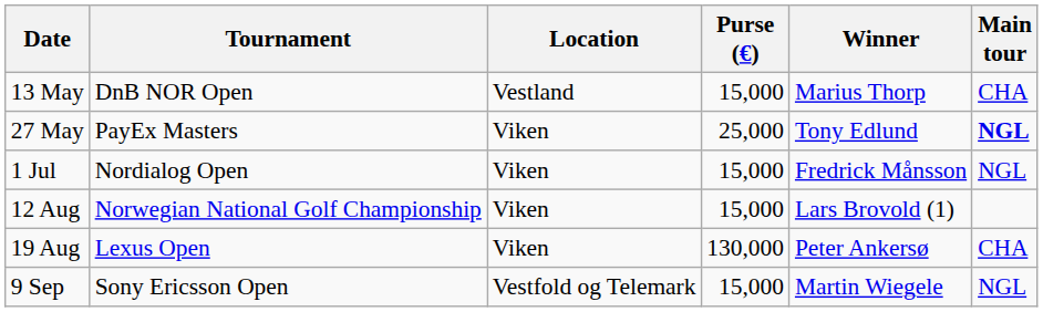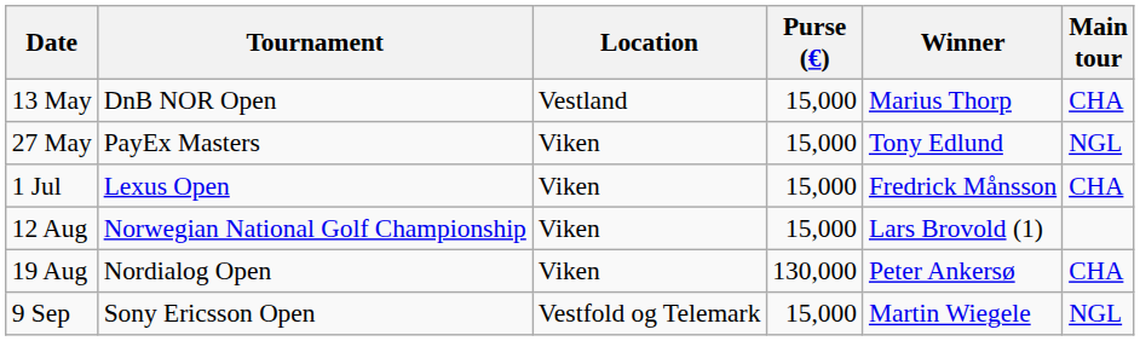 <table class="wikitable" style="font-size:95%;">
 <tr>
 <th>Date</th>
 <th>Tournament</th>
 <th>Location</th>
 <th>Purse<br>(<a href='#'>€</a>)</th>
 <th>Winner</th>
 <th>Main<br>tour</th>
 </tr>
 <tr>
 <td>13 May</td>
 <td>DnB NOR Open</td>
 <td>Vestland</td>
 <td align=right>15,000</td>
 <td> <a href='#'>Marius Thorp</a></td>
 <td><a href='#'>CHA</a></td>
 </tr>
 <tr>
 <td>27 May</td>
 <td>PayEx Masters</td>
 <td>Viken</td>
-<td align=right>25,000</td>
+<td align=right>15,000</td>
 <td> <a href='#'>Tony Edlund</a></td>
-<td><strong><a href='#'>NGL</a></strong></td>
+<td><a href='#'>NGL</a></td>
 </tr>
 <tr>
 <td>1 Jul</td>
-<td>Nordialog Open</td>
+<td><a href='#'>Lexus Open</a></td>
 <td>Viken</td>
 <td align=right>15,000</td>
 <td> <a href='#'>Fredrick Månsson</a></td>
-<td><a href='#'>NGL</a></td>
+<td><a href='#'>CHA</a></td>
 </tr>
 <tr>
 <td>12 Aug</td>
 <td><a href='#'>Norwegian National Golf Championship</a></td>
 <td>Viken</td>
 <td align=right>15,000</td>
 <td> <a href='#'>Lars Brovold</a> (1)</td>
 <td></td>
 </tr>
 <tr>
 <td>19 Aug</td>
-<td><a href='#'>Lexus Open</a></td>
+<td>Nordialog Open</td>
 <td>Viken</td>
 <td align=right>130,000</td>
 <td> <a href='#'>Peter Ankersø</a></td>
 <td><a href='#'>CHA</a></td>
 </tr>
 <tr>
 <td>9 Sep</td>
 <td>Sony Ericsson Open</td>
 <td>Vestfold og Telemark</td>
 <td align=right>15,000</td>
 <td> <a href='#'>Martin Wiegele</a></td>
 <td><a href='#'>NGL</a></td>
 </tr>
 </table>
